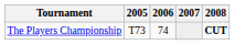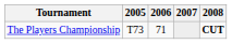 <table class="wikitable" style="font-size:95%;text-align:center;">
 <tr>
 <th>Tournament</th>
 <th>2005</th>
 <th>2006</th>
 <th>2007</th>
 <th>2008</th>
 </tr>
 <tr>
 <td align=left><a href='#'>The Players Championship</a></td>
 <td>T73</td>
-<td>74</td>
+<td>71</td>
 <td style="background:#eeeeee;"></td>
 <td><strong>CUT</strong></td>
 </tr>
 </table>
